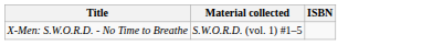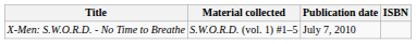 <table class="wikitable">
 <tr>
 <th>Title</th>
 <th>Material collected</th>
+<th>Publication date</th>
 <th>ISBN</th>
 </tr>
 <tr>
 <td><em>X-Men: S.W.O.R.D. - No Time to Breathe</em></td>
 <td><em>S.W.O.R.D.</em> (vol. 1) #1–5</td>
+<td>July 7, 2010</td>
 <td></td>
 </tr>
 </table>
